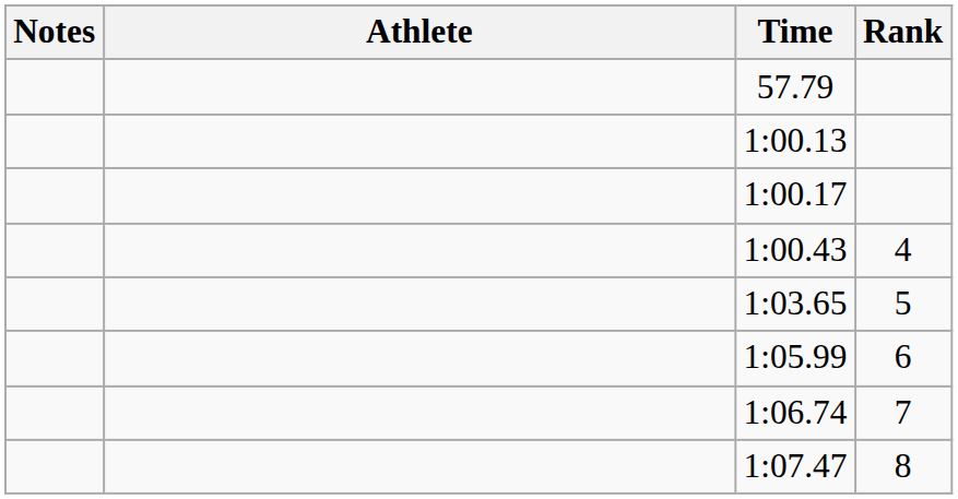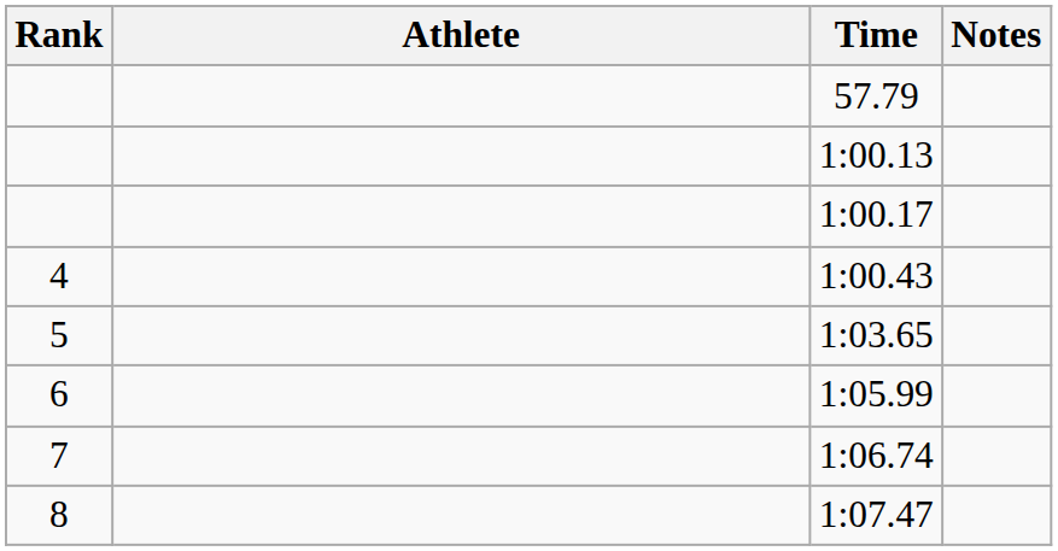 <table class="wikitable" style="text-align:center">
 <tr>
-<th>Notes</th>
+<th>Rank</th>
 <th Style="width:18em">Athlete</th>
 <th>Time</th>
-<th>Rank</th>
+<th>Notes</th>
 </tr>
 <tr>
 <td></td>
 <td style="text-align:left"></td>
 <td>57.79</td>
 <td></td>
 </tr>
 <tr>
 <td></td>
 <td style="text-align:left"></td>
 <td>1:00.13</td>
 <td></td>
 </tr>
 <tr>
 <td></td>
 <td style="text-align:left"></td>
 <td>1:00.17</td>
 <td></td>
 </tr>
 <tr>
-<td></td>
+<td>4</td>
 <td style="text-align:left"></td>
 <td>1:00.43</td>
-<td>4</td>
+<td></td>
 </tr>
 <tr>
-<td></td>
+<td>5</td>
 <td style="text-align:left"></td>
 <td>1:03.65</td>
-<td>5</td>
+<td></td>
 </tr>
 <tr>
-<td></td>
+<td>6</td>
 <td style="text-align:left"></td>
 <td>1:05.99</td>
-<td>6</td>
+<td></td>
 </tr>
 <tr>
-<td></td>
+<td>7</td>
 <td style="text-align:left"></td>
 <td>1:06.74</td>
-<td>7</td>
+<td></td>
 </tr>
 <tr>
-<td></td>
+<td>8</td>
 <td style="text-align:left"></td>
 <td>1:07.47</td>
-<td>8</td>
+<td></td>
 </tr>
 </table>
